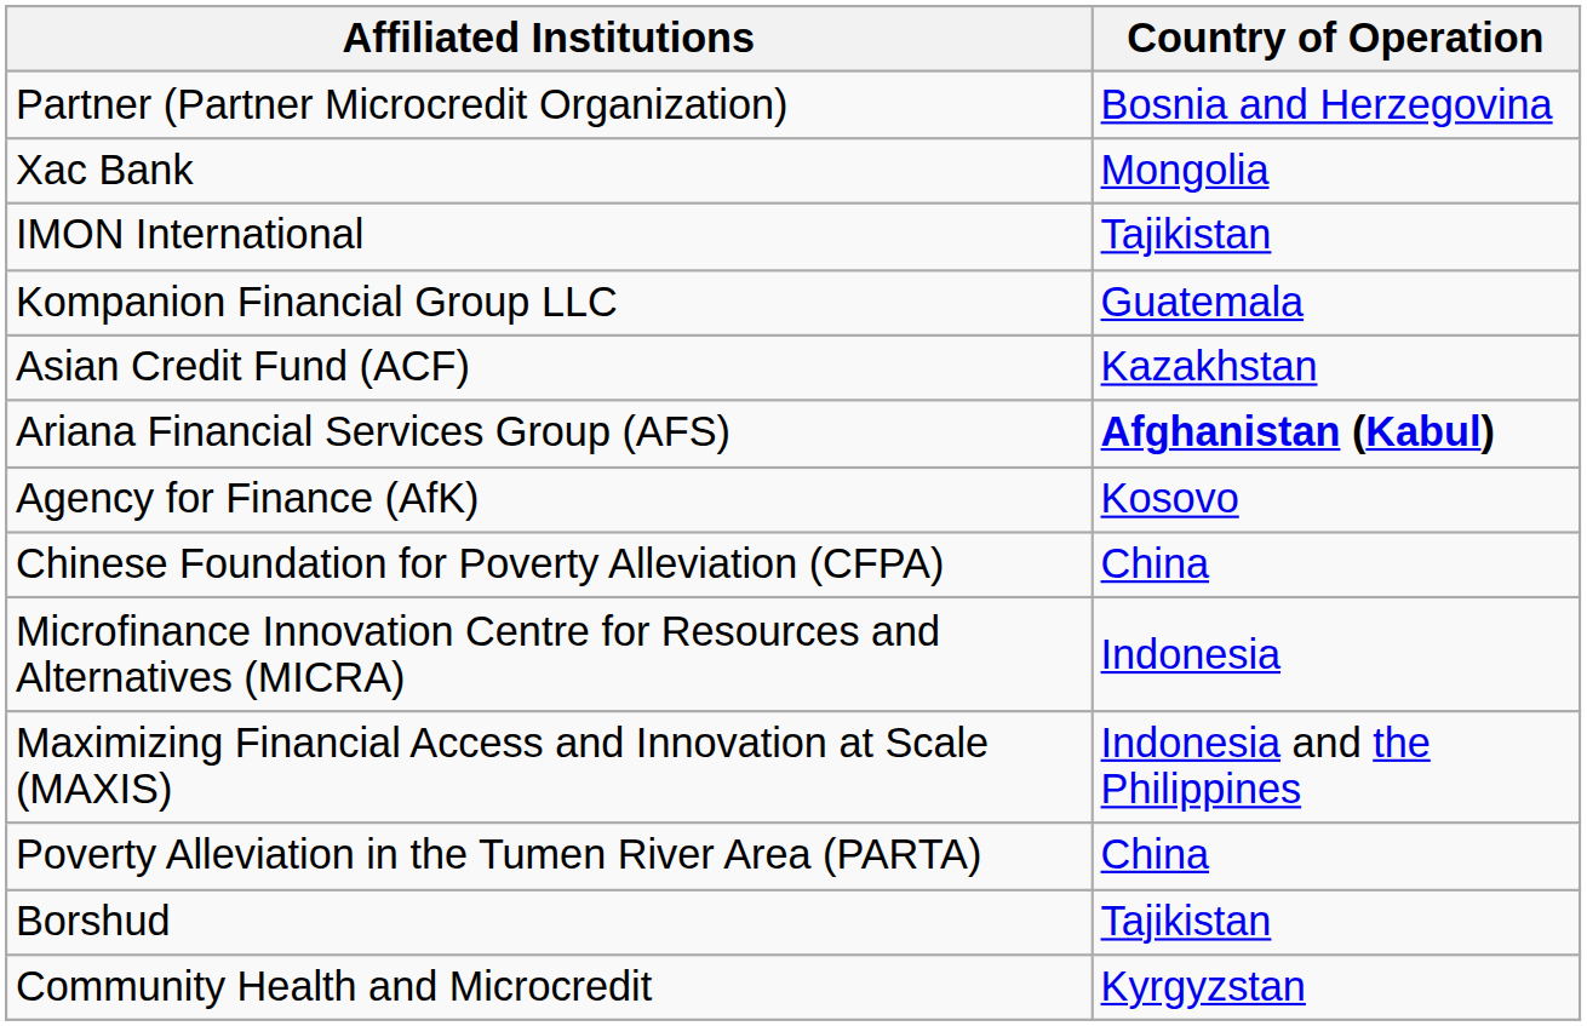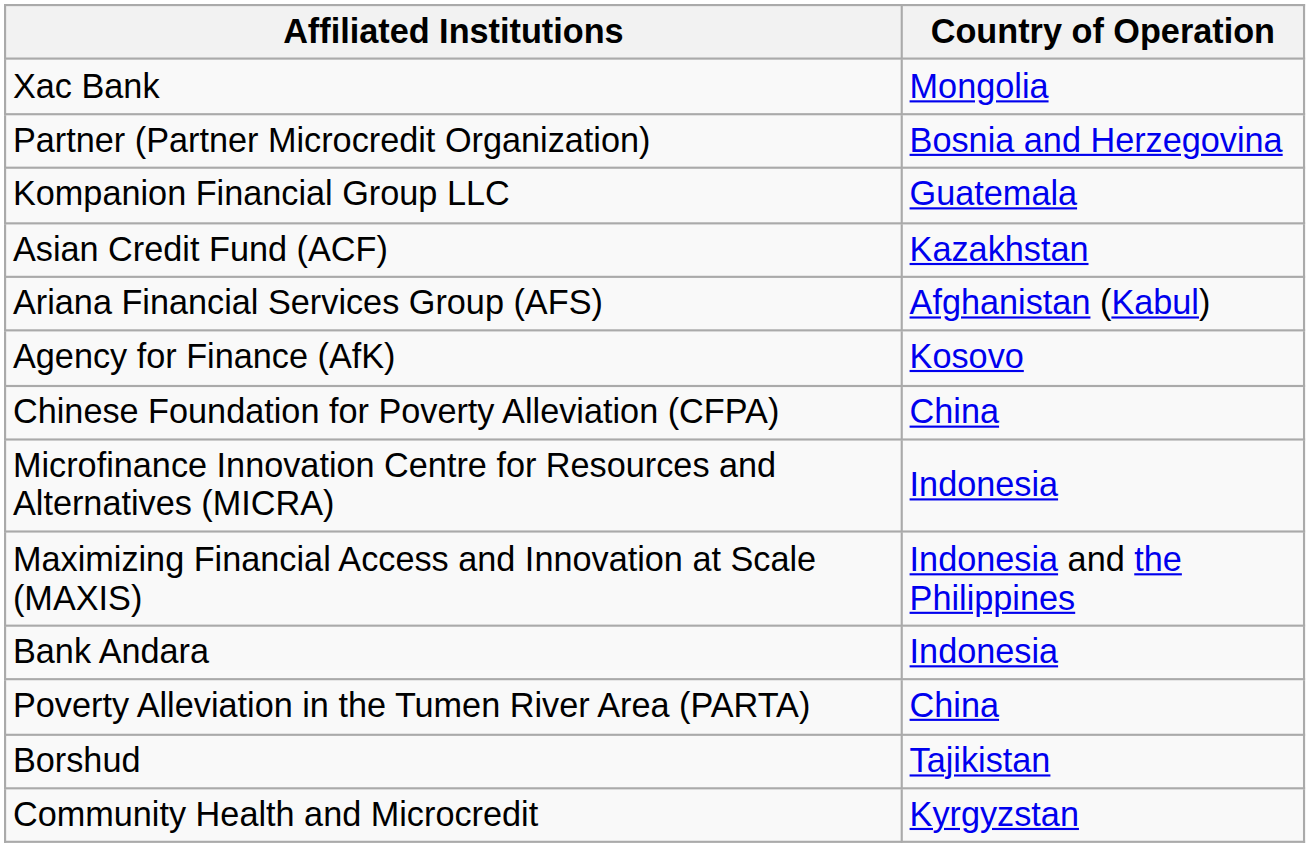 <table class="wikitable">
 <tr>
 <th>Affiliated Institutions</th>
 <th>Country of Operation</th>
 </tr>
 <tr>
-<td>Partner (Partner Microcredit Organization)</td>
-<td><a href='#'>Bosnia and Herzegovina</a></td>
-</tr>
-<tr>
 <td>Xac Bank</td>
 <td><a href='#'>Mongolia</a></td>
 </tr>
 <tr>
-<td>IMON International</td>
-<td><a href='#'>Tajikistan</a></td>
+<td>Partner (Partner Microcredit Organization)</td>
+<td><a href='#'>Bosnia and Herzegovina</a></td>
 </tr>
 <tr>
 <td>Kompanion Financial Group LLC</td>
 <td><a href='#'>Guatemala</a></td>
 </tr>
 <tr>
 <td>Asian Credit Fund (ACF)</td>
 <td><a href='#'>Kazakhstan</a></td>
 </tr>
 <tr>
 <td>Ariana Financial Services Group (AFS)</td>
-<td><strong><a href='#'>Afghanistan</a> (<a href='#'>Kabul</a>)</strong></td>
+<td><a href='#'>Afghanistan</a> (<a href='#'>Kabul</a>)</td>
 </tr>
 <tr>
 <td>Agency for Finance (AfK)</td>
 <td><a href='#'>Kosovo</a></td>
 </tr>
 <tr>
 <td>Chinese Foundation for Poverty Alleviation (CFPA)</td>
 <td><a href='#'>China</a></td>
 </tr>
 <tr>
 <td>Microfinance Innovation Centre for Resources and Alternatives (MICRA)</td>
 <td><a href='#'>Indonesia</a></td>
 </tr>
 <tr>
 <td>Maximizing Financial Access and Innovation at Scale (MAXIS)</td>
 <td><a href='#'>Indonesia</a> and <a href='#'>the Philippines</a></td>
 </tr>
 <tr>
+<td>Bank Andara</td>
+<td><a href='#'>Indonesia</a></td>
+</tr>
+<tr>
 <td>Poverty Alleviation in the Tumen River Area (PARTA)</td>
 <td><a href='#'>China</a></td>
 </tr>
 <tr>
 <td>Borshud</td>
 <td><a href='#'>Tajikistan</a></td>
 </tr>
 <tr>
 <td>Community Health and Microcredit</td>
 <td><a href='#'>Kyrgyzstan</a></td>
 </tr>
 </table>
